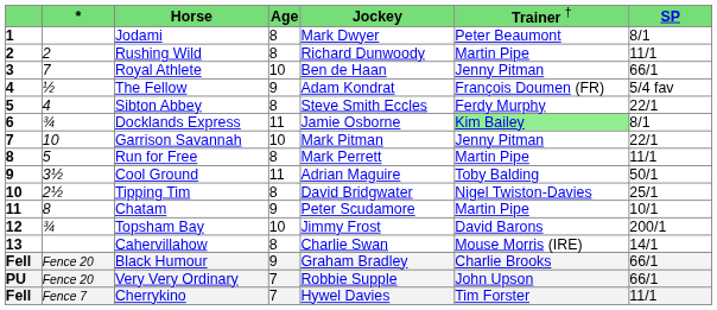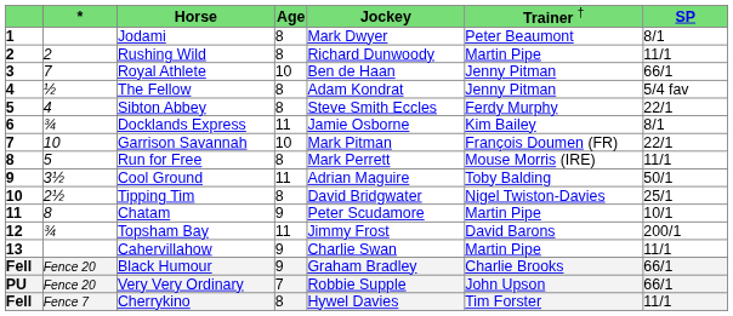 <table border="1" cellpadding="0" style="border-collapse: collapse; font-size:90%">
 <tr bgcolor="#77dd77" align="center">
 <td width="35px"></td>
 <td width="70px"><strong>*</strong></td>
 <td width="150px"><strong>Horse</strong></td>
 <td width="30px"><strong>Age</strong></td>
 <td width="150px"><strong>Jockey</strong></td>
 <td width="170px"><strong>Trainer</strong> <sup>†</sup></td>
 <td width="80px"><strong><a href='#'>SP</a></strong></td>
 </tr>
 <tr>
 <td><strong>1</strong></td>
 <td></td>
 <td><a href='#'>Jodami</a></td>
 <td>8</td>
 <td><a href='#'>Mark Dwyer</a></td>
 <td><a href='#'>Peter Beaumont</a></td>
 <td>8/1</td>
 </tr>
 <tr>
 <td><strong>2</strong></td>
 <td><em>2</em></td>
 <td><a href='#'>Rushing Wild</a></td>
 <td>8</td>
 <td><a href='#'>Richard Dunwoody</a></td>
 <td><a href='#'>Martin Pipe</a></td>
 <td>11/1</td>
 </tr>
 <tr>
 <td><strong>3</strong></td>
 <td><em>7</em></td>
 <td><a href='#'>Royal Athlete</a></td>
 <td>10</td>
 <td><a href='#'>Ben de Haan</a></td>
 <td><a href='#'>Jenny Pitman</a></td>
 <td>66/1</td>
 </tr>
 <tr>
 <td><strong>4</strong></td>
 <td><em>½</em></td>
 <td><a href='#'>The Fellow</a></td>
-<td>9</td>
+<td>8</td>
 <td><a href='#'>Adam Kondrat</a></td>
-<td><a href='#'>François Doumen</a> (FR)</td>
+<td><a href='#'>Jenny Pitman</a></td>
 <td>5/4 fav</td>
 </tr>
 <tr>
 <td><strong>5</strong></td>
 <td><em>4</em></td>
 <td><a href='#'>Sibton Abbey</a></td>
 <td>8</td>
 <td><a href='#'>Steve Smith Eccles</a></td>
 <td><a href='#'>Ferdy Murphy</a></td>
 <td>22/1</td>
 </tr>
 <tr>
 <td><strong>6</strong></td>
 <td><em>¾</em></td>
 <td><a href='#'>Docklands Express</a></td>
 <td>11</td>
 <td><a href='#'>Jamie Osborne</a></td>
-<td style="background: lightgreen;"><a href='#'>Kim Bailey</a></td>
+<td><a href='#'>Kim Bailey</a></td>
 <td>8/1</td>
 </tr>
 <tr>
 <td><strong>7</strong></td>
 <td><em>10</em></td>
 <td><a href='#'>Garrison Savannah</a></td>
 <td>10</td>
 <td><a href='#'>Mark Pitman</a></td>
-<td><a href='#'>Jenny Pitman</a></td>
+<td><a href='#'>François Doumen</a> (FR)</td>
 <td>22/1</td>
 </tr>
 <tr>
 <td><strong>8</strong></td>
 <td><em>5</em></td>
 <td><a href='#'>Run for Free</a></td>
 <td>8</td>
 <td><a href='#'>Mark Perrett</a></td>
-<td><a href='#'>Martin Pipe</a></td>
+<td><a href='#'>Mouse Morris</a> (IRE)</td>
 <td>11/1</td>
 </tr>
 <tr>
 <td><strong>9</strong></td>
 <td><em>3½</em></td>
 <td><a href='#'>Cool Ground</a></td>
 <td>11</td>
 <td><a href='#'>Adrian Maguire</a></td>
 <td><a href='#'>Toby Balding</a></td>
 <td>50/1</td>
 </tr>
 <tr>
 <td><strong>10</strong></td>
 <td><em>2½</em></td>
 <td><a href='#'>Tipping Tim</a></td>
 <td>8</td>
 <td><a href='#'>David Bridgwater</a></td>
 <td><a href='#'>Nigel Twiston-Davies</a></td>
 <td>25/1</td>
 </tr>
 <tr>
 <td><strong>11</strong></td>
 <td><em>8</em></td>
 <td><a href='#'>Chatam</a></td>
 <td>9</td>
 <td><a href='#'>Peter Scudamore</a></td>
 <td><a href='#'>Martin Pipe</a></td>
 <td>10/1</td>
 </tr>
 <tr>
 <td><strong>12</strong></td>
 <td><em>¾</em></td>
 <td><a href='#'>Topsham Bay</a></td>
-<td>10</td>
+<td>11</td>
 <td><a href='#'>Jimmy Frost</a></td>
 <td><a href='#'>David Barons</a></td>
 <td>200/1</td>
 </tr>
 <tr>
 <td><strong>13</strong></td>
 <td></td>
 <td><a href='#'>Cahervillahow</a></td>
-<td>8</td>
+<td>9</td>
 <td><a href='#'>Charlie Swan</a></td>
-<td><a href='#'>Mouse Morris</a> (IRE)</td>
-<td>14/1</td>
+<td><a href='#'>Martin Pipe</a></td>
+<td>11/1</td>
 </tr>
 <tr bgcolor="#f3f3f3">
 <td><strong>Fell</strong></td>
 <td><small><em>Fence 20</em></small></td>
 <td><a href='#'>Black Humour</a></td>
 <td>9</td>
 <td><a href='#'>Graham Bradley</a></td>
 <td><a href='#'>Charlie Brooks</a></td>
 <td>66/1</td>
 </tr>
 <tr bgcolor="#f3f3f3">
 <td><strong>PU</strong></td>
 <td><small><em>Fence 20</em></small></td>
 <td><a href='#'>Very Very Ordinary</a></td>
 <td>7</td>
 <td><a href='#'>Robbie Supple</a></td>
 <td><a href='#'>John Upson</a></td>
 <td>66/1</td>
 </tr>
 <tr bgcolor="#f3f3f3">
 <td><strong>Fell</strong></td>
 <td><small><em>Fence 7</em></small></td>
 <td><a href='#'>Cherrykino</a></td>
-<td>7</td>
+<td>8</td>
 <td><a href='#'>Hywel Davies</a></td>
 <td><a href='#'>Tim Forster</a></td>
 <td>11/1</td>
 </tr>
 </table>
